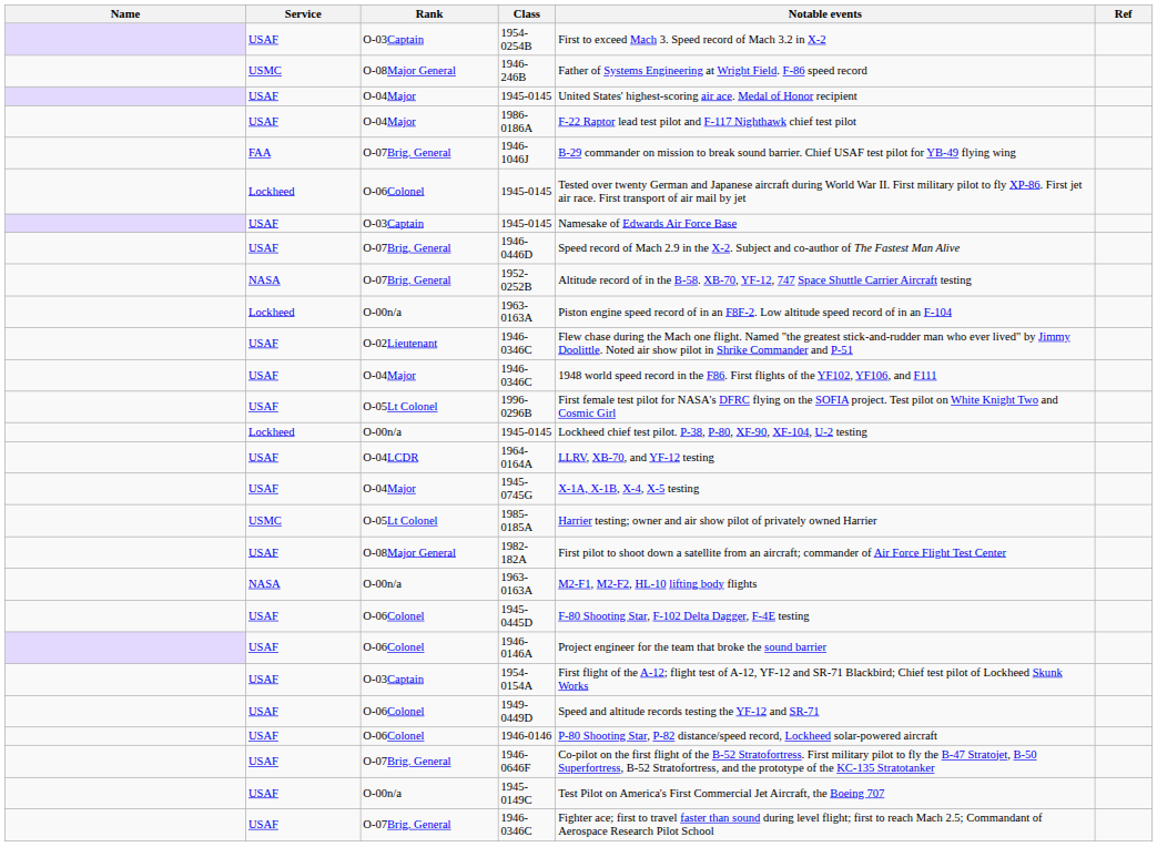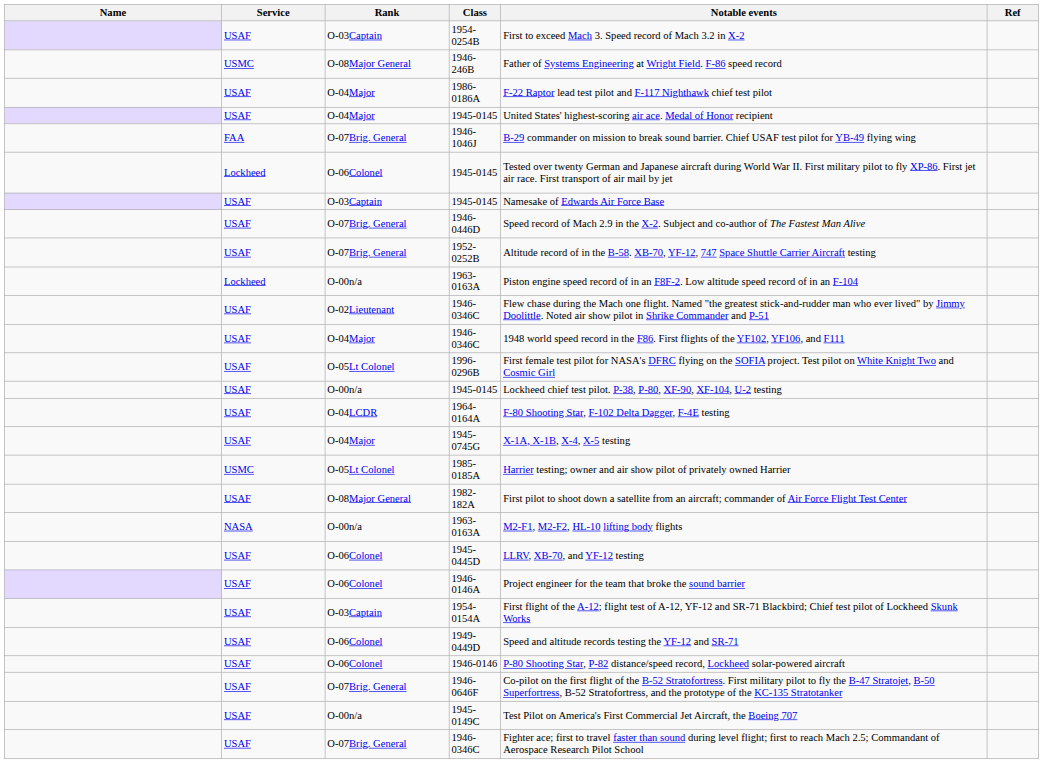 <table class="wikitable sortable">
 <tr>
 <th style="width:21%;">Name</th>
 <th ! style="width:10%;">Service</th>
 <th ! style="width:12%;">Rank</th>
 <th ! style="width:5%;">Class</th>
 <th ! style="width:47%;" class="unsortable">Notable events</th>
 <th ! style="width:5%;" class="unsortable">Ref</th>
 </tr>
 <tr>
 <td style="background:#e3d9ff; text-align:left;"></td>
 <td><a href='#'>USAF</a></td>
 <td><span>O-03</span><a href='#'>Captain</a></td>
 <td><span>1954-02</span>54B</td>
 <td>First to exceed <a href='#'>Mach</a> 3. Speed record of Mach 3.2 in <a href='#'>X-2</a></td>
 <td></td>
 </tr>
 <tr>
 <td></td>
 <td><a href='#'>USMC</a></td>
 <td><span>O-08</span><a href='#'>Major General</a></td>
 <td><span>1946-2</span>46B</td>
 <td>Father of <a href='#'>Systems Engineering</a> at <a href='#'>Wright Field</a>. <a href='#'>F-86</a> speed record</td>
 <td></td>
 </tr>
 <tr>
+<td></td>
+<td><a href='#'>USAF</a></td>
+<td><span>O-04</span><a href='#'>Major</a></td>
+<td><span>1986-01</span>86A</td>
+<td><a href='#'>F-22 Raptor</a> lead test pilot and <a href='#'>F-117 Nighthawk</a> chief test pilot</td>
+<td></td>
+</tr>
+<tr>
 <td style="background:#e3d9ff; text-align:left;"></td>
 <td><a href='#'>USAF</a></td>
 <td><span>O-04</span><a href='#'>Major</a></td>
 <td><span>1945-01</span>45</td>
 <td>United States' highest-scoring <a href='#'>air ace</a>. <a href='#'>Medal of Honor</a> recipient</td>
-<td></td>
-</tr>
-<tr>
-<td></td>
-<td><a href='#'>USAF</a></td>
-<td><span>O-04</span><a href='#'>Major</a></td>
-<td><span>1986-01</span>86A</td>
-<td><a href='#'>F-22 Raptor</a> lead test pilot and <a href='#'>F-117 Nighthawk</a> chief test pilot</td>
 <td></td>
 </tr>
 <tr>
 <td></td>
 <td><a href='#'>FAA</a></td>
 <td><span>O-07</span><a href='#'>Brig. General</a></td>
 <td><span>1946-10</span>46J</td>
 <td><a href='#'>B-29</a> commander on mission to break sound barrier. Chief USAF test pilot for <a href='#'>YB-49</a> flying wing</td>
 <td></td>
 </tr>
 <tr>
 <td></td>
 <td><a href='#'>Lockheed</a></td>
 <td><span>O-06</span><a href='#'>Colonel</a></td>
 <td><span>1945-01</span>45</td>
 <td>Tested over twenty German and Japanese aircraft during World War II. First military pilot to fly <a href='#'>XP-86</a>. First jet air race. First transport of air mail by jet</td>
 <td> <br> <br> <br></td>
 </tr>
 <tr>
 <td style="background:#e3d9ff; text-align:left;"></td>
 <td><a href='#'>USAF</a></td>
 <td><span>O-03</span><a href='#'>Captain</a></td>
 <td><span>1945-01</span>45</td>
 <td>Namesake of <a href='#'>Edwards Air Force Base</a></td>
 <td></td>
 </tr>
 <tr>
 <td></td>
 <td><a href='#'>USAF</a></td>
 <td><span>O-07</span><a href='#'>Brig. General</a></td>
 <td><span>1946-04</span>46D</td>
 <td>Speed record of Mach 2.9 in the <a href='#'>X-2</a>. Subject and co-author of <em>The Fastest Man Alive</em></td>
 <td></td>
 </tr>
 <tr>
 <td></td>
-<td><a href='#'>NASA</a></td>
+<td><a href='#'>USAF</a></td>
 <td><span>O-07</span><a href='#'>Brig. General</a></td>
 <td><span>1952-02</span>52B</td>
 <td>Altitude record of  in the <a href='#'>B-58</a>. <a href='#'>XB-70</a>, <a href='#'>YF-12</a>, <a href='#'>747</a> <a href='#'>Space Shuttle Carrier Aircraft</a> testing</td>
 <td></td>
 </tr>
 <tr>
 <td></td>
 <td><a href='#'>Lockheed</a></td>
 <td><span>O-00</span>n/a</td>
 <td><span>1963-01</span>63A</td>
 <td>Piston engine speed record of  in an <a href='#'>F8F-2</a>. Low altitude speed record of  in an <a href='#'>F-104</a></td>
 <td></td>
 </tr>
 <tr>
 <td></td>
 <td><a href='#'>USAF</a></td>
 <td><span>O-02</span><a href='#'>Lieutenant</a></td>
 <td><span>1946-03</span>46C</td>
 <td>Flew chase during the Mach one flight. Named "the greatest stick-and-rudder man who ever lived" by  <a href='#'>Jimmy Doolittle</a>. Noted air show pilot in <a href='#'>Shrike Commander</a> and <a href='#'>P-51</a></td>
 <td></td>
 </tr>
 <tr>
 <td></td>
 <td><a href='#'>USAF</a></td>
 <td><span>O-04</span><a href='#'>Major</a></td>
 <td><span>1946-03</span>46C</td>
 <td>1948 world speed record in the <a href='#'>F86</a>. First flights of the <a href='#'>YF102</a>, <a href='#'>YF106</a>, and <a href='#'>F111</a></td>
 <td></td>
 </tr>
 <tr>
 <td></td>
 <td><a href='#'>USAF</a></td>
 <td><span>O-05</span><a href='#'>Lt Colonel</a></td>
 <td><span>1996-02</span>96B</td>
 <td>First female test pilot for NASA's <a href='#'>DFRC</a> flying on the <a href='#'>SOFIA</a> project. Test pilot on <a href='#'>White Knight Two</a> and <a href='#'>Cosmic Girl</a></td>
 <td></td>
 </tr>
 <tr>
 <td></td>
-<td><a href='#'>Lockheed</a></td>
+<td><a href='#'>USAF</a></td>
 <td><span>O-00</span>n/a</td>
 <td><span>1945-01</span>45</td>
 <td>Lockheed chief test pilot. <a href='#'>P-38</a>, <a href='#'>P-80</a>, <a href='#'>XF-90</a>, <a href='#'>XF-104</a>, <a href='#'>U-2</a> testing</td>
 <td></td>
 </tr>
 <tr>
 <td></td>
 <td><a href='#'>USAF</a></td>
 <td><span>O-04</span><a href='#'>LCDR</a></td>
 <td><span>1964-01</span>64A</td>
-<td><a href='#'>LLRV</a>, <a href='#'>XB-70</a>, and <a href='#'>YF-12</a> testing</td>
+<td><a href='#'>F-80 Shooting Star</a>, <a href='#'>F-102 Delta Dagger</a>, <a href='#'>F-4E</a> testing</td>
 <td></td>
 </tr>
 <tr>
 <td></td>
 <td><a href='#'>USAF</a></td>
 <td><span>O-04</span><a href='#'>Major</a></td>
 <td><span>1945-07</span>45G</td>
 <td><a href='#'>X-1A, X-1B</a>, <a href='#'>X-4</a>, <a href='#'>X-5</a> testing</td>
 <td></td>
 </tr>
 <tr>
 <td></td>
 <td><a href='#'>USMC</a></td>
 <td><span>O-05</span><a href='#'>Lt Colonel</a></td>
 <td><span>1985-01</span>85A</td>
 <td><a href='#'>Harrier</a> testing; owner and air show pilot of privately owned Harrier</td>
 <td></td>
 </tr>
 <tr>
 <td></td>
 <td><a href='#'>USAF</a></td>
 <td><span>O-08</span><a href='#'>Major General</a></td>
 <td><span>1982-1</span>82A</td>
 <td>First pilot to shoot down a satellite from an aircraft; commander of <a href='#'>Air Force Flight Test Center</a></td>
 <td></td>
 </tr>
 <tr>
 <td></td>
 <td><a href='#'>NASA</a></td>
 <td><span>O-00</span>n/a</td>
 <td><span>1963-01</span>63A</td>
 <td><a href='#'>M2-F1</a>, <a href='#'>M2-F2</a>, <a href='#'>HL-10</a> <a href='#'>lifting body</a> flights</td>
 <td></td>
 </tr>
 <tr>
 <td></td>
 <td><a href='#'>USAF</a></td>
 <td><span>O-06</span><a href='#'>Colonel</a></td>
 <td><span>1945-04</span>45D</td>
-<td><a href='#'>F-80 Shooting Star</a>, <a href='#'>F-102 Delta Dagger</a>, <a href='#'>F-4E</a> testing</td>
+<td><a href='#'>LLRV</a>, <a href='#'>XB-70</a>, and <a href='#'>YF-12</a> testing</td>
 <td></td>
 </tr>
 <tr>
 <td style="background:#e3d9ff; text-align:left;"></td>
 <td><a href='#'>USAF</a></td>
 <td><span>O-06</span><a href='#'>Colonel</a></td>
 <td><span>1946-01</span>46A</td>
 <td>Project engineer for the team that broke the <a href='#'>sound barrier</a></td>
 <td></td>
 </tr>
 <tr>
 <td></td>
 <td><a href='#'>USAF</a></td>
 <td><span>O-03</span><a href='#'>Captain</a></td>
 <td><span>1954-01</span>54A</td>
 <td>First flight of the <a href='#'>A-12</a>; flight test of A-12, YF-12 and SR-71 Blackbird; Chief test pilot of Lockheed <a href='#'>Skunk Works</a></td>
 <td></td>
 </tr>
 <tr>
 <td></td>
 <td><a href='#'>USAF</a></td>
 <td><span>O-06</span><a href='#'>Colonel</a></td>
 <td><span>1949-04</span>49D</td>
 <td>Speed and altitude records testing the <a href='#'>YF-12</a> and <a href='#'>SR-71</a></td>
 <td></td>
 </tr>
 <tr>
 <td></td>
 <td><a href='#'>USAF</a></td>
 <td><span>O-06</span><a href='#'>Colonel</a></td>
 <td><span>1946-01</span>46</td>
 <td><a href='#'>P-80 Shooting Star</a>, <a href='#'>P-82</a> distance/speed record, <a href='#'>Lockheed</a> solar-powered aircraft</td>
 <td></td>
 </tr>
 <tr>
 <td></td>
 <td><a href='#'>USAF</a></td>
 <td><span>O-07</span><a href='#'>Brig. General</a></td>
 <td><span>1946-06</span>46F</td>
 <td>Co-pilot on the first flight of the <a href='#'>B-52 Stratofortress</a>. First military pilot to fly the <a href='#'>B-47 Stratojet</a>, <a href='#'>B-50 Superfortress</a>, B-52 Stratofortress, and the prototype of the <a href='#'>KC-135 Stratotanker</a></td>
 <td></td>
 </tr>
 <tr>
 <td></td>
 <td><a href='#'>USAF</a></td>
 <td><span>O-00</span>n/a</td>
 <td><span>1945-01</span>49C</td>
 <td>Test Pilot on America's First Commercial Jet Aircraft, the <a href='#'>Boeing 707</a></td>
 <td></td>
 </tr>
 <tr>
 <td></td>
 <td><a href='#'>USAF</a></td>
 <td><span>O-07</span><a href='#'>Brig. General</a></td>
 <td><span>1946-03</span>46C</td>
 <td>Fighter ace; first to travel <a href='#'>faster than sound</a> during level flight; first to reach Mach 2.5; Commandant of Aerospace Research Pilot School</td>
 <td></td>
 </tr>
 </table>
